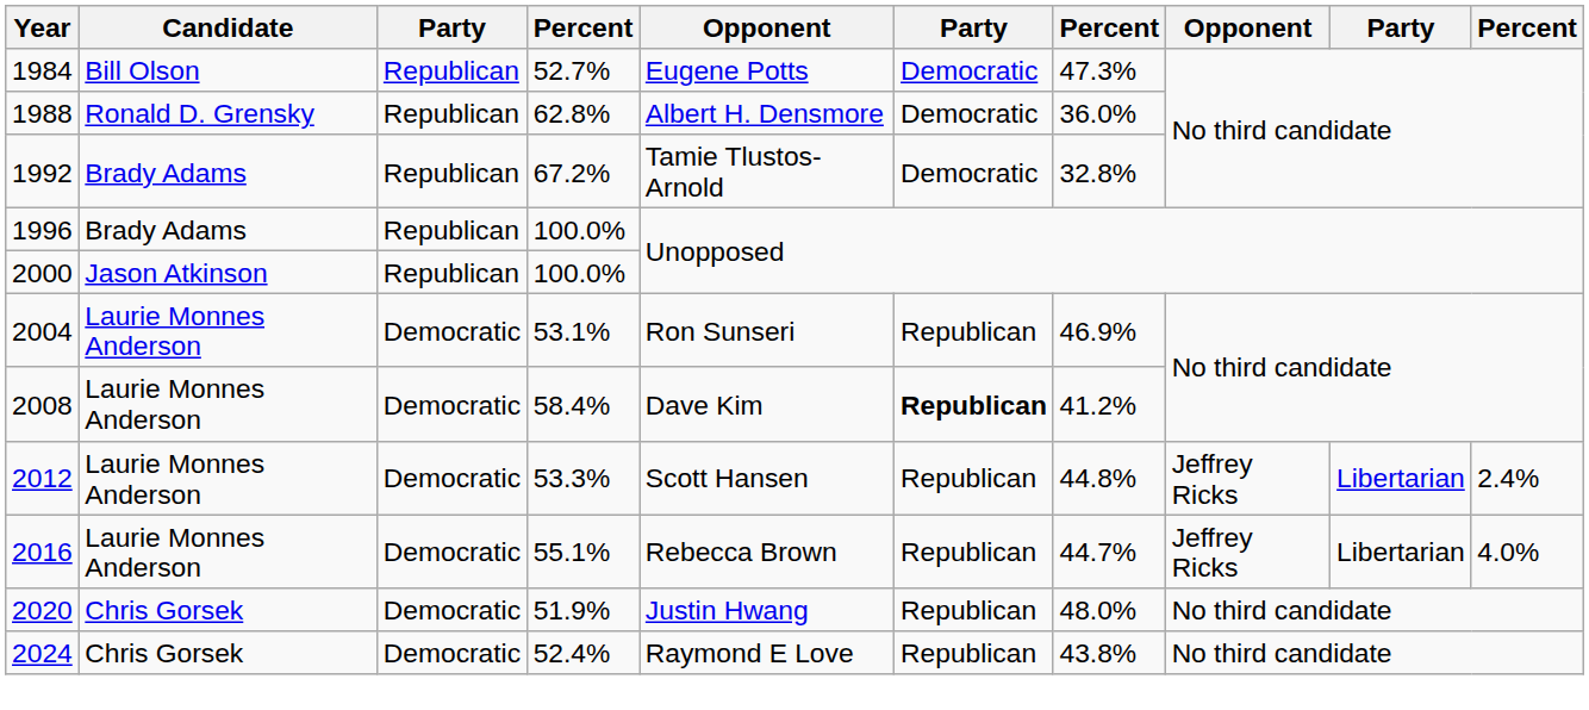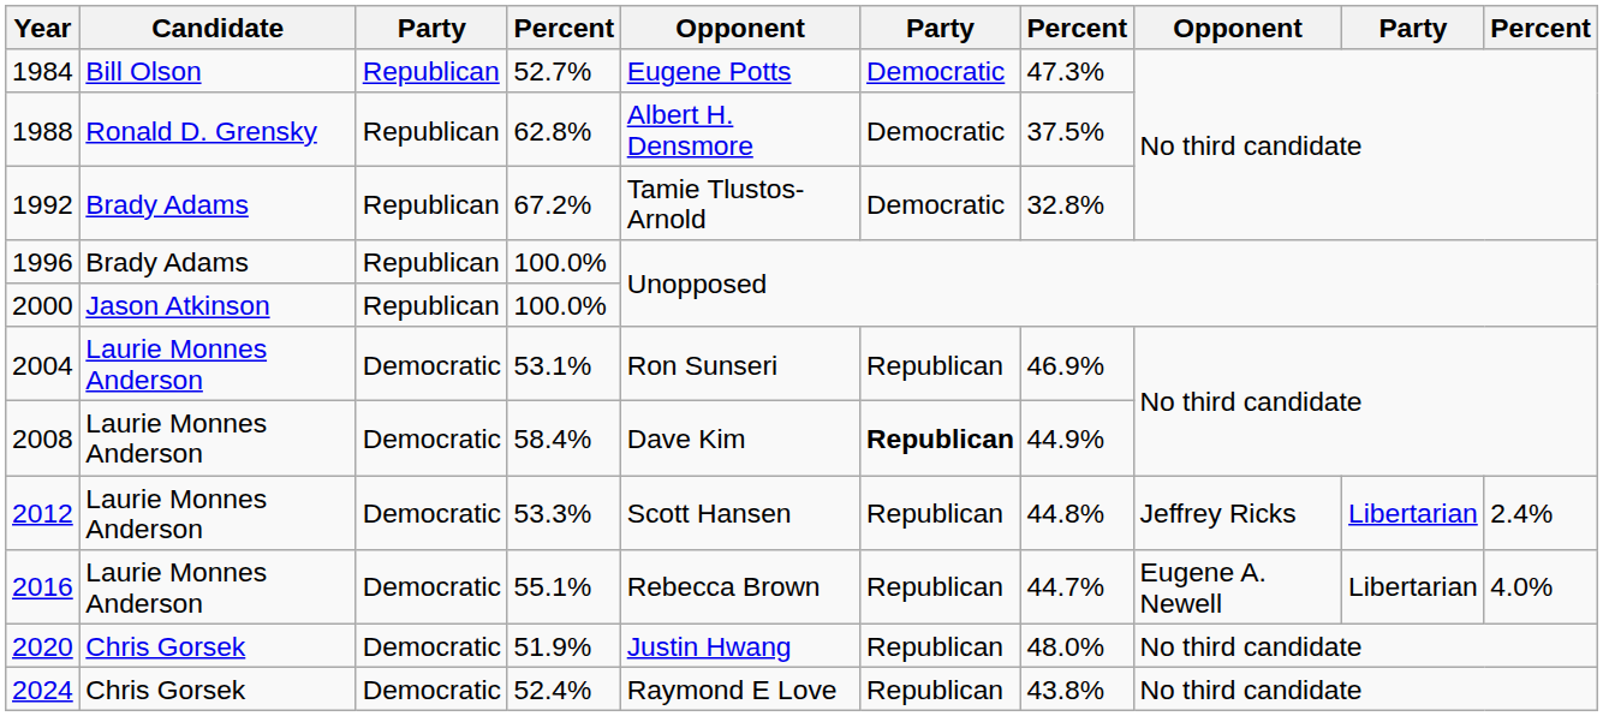 <table class="wikitable sortable" style="margin:0.5em auto; font-size:95%;">
 <tr>
 <th>Year</th>
 <th>Candidate</th>
 <th>Party</th>
 <th>Percent</th>
 <th>Opponent</th>
 <th>Party</th>
 <th>Percent</th>
 <th>Opponent</th>
 <th>Party</th>
 <th>Percent</th>
 </tr>
 <tr>
 <td>1984</td>
 <td><a href='#'>Bill Olson</a></td>
 <td><a href='#'>Republican</a></td>
 <td>52.7%</td>
 <td><a href='#'>Eugene Potts</a></td>
 <td><a href='#'>Democratic</a></td>
 <td>47.3%</td>
 <td colspan=3 rowspan=3>No third candidate</td>
 </tr>
 <tr>
 <td>1988</td>
 <td><a href='#'>Ronald D. Grensky</a></td>
 <td>Republican</td>
 <td>62.8%</td>
 <td><a href='#'>Albert H. Densmore</a></td>
 <td>Democratic</td>
-<td>36.0%</td>
+<td>37.5%</td>
 </tr>
 <tr>
 <td>1992</td>
 <td><a href='#'>Brady Adams</a></td>
 <td>Republican</td>
 <td>67.2%</td>
 <td>Tamie Tlustos-Arnold</td>
 <td>Democratic</td>
 <td>32.8%</td>
 </tr>
 <tr>
 <td>1996</td>
 <td>Brady Adams</td>
 <td>Republican</td>
 <td>100.0%</td>
 <td colspan=6 rowspan=2>Unopposed</td>
 </tr>
 <tr>
 <td>2000</td>
 <td><a href='#'>Jason Atkinson</a></td>
 <td>Republican</td>
 <td>100.0%</td>
 </tr>
 <tr>
 <td>2004</td>
 <td><a href='#'>Laurie Monnes Anderson</a></td>
 <td>Democratic</td>
 <td>53.1%</td>
 <td>Ron Sunseri</td>
 <td>Republican</td>
 <td>46.9%</td>
 <td colspan=3 rowspan=2>No third candidate</td>
 </tr>
 <tr>
 <td>2008</td>
 <td>Laurie Monnes Anderson</td>
 <td>Democratic</td>
 <td>58.4%</td>
 <td>Dave Kim</td>
 <td><strong>Republican</strong></td>
-<td>41.2%</td>
+<td>44.9%</td>
 </tr>
 <tr>
 <td><a href='#'>2012</a></td>
 <td>Laurie Monnes Anderson</td>
 <td>Democratic</td>
 <td>53.3%</td>
 <td>Scott Hansen</td>
 <td>Republican</td>
 <td>44.8%</td>
 <td>Jeffrey Ricks</td>
 <td><a href='#'>Libertarian</a></td>
 <td>2.4%</td>
 </tr>
 <tr>
 <td><a href='#'>2016</a></td>
 <td>Laurie Monnes Anderson</td>
 <td>Democratic</td>
 <td>55.1%</td>
 <td>Rebecca Brown</td>
 <td>Republican</td>
 <td>44.7%</td>
-<td>Jeffrey Ricks</td>
+<td>Eugene A. Newell</td>
 <td>Libertarian</td>
 <td>4.0%</td>
 </tr>
 <tr>
 <td><a href='#'>2020</a></td>
 <td><a href='#'>Chris Gorsek</a></td>
 <td>Democratic</td>
 <td>51.9%</td>
 <td><a href='#'>Justin Hwang</a></td>
 <td>Republican</td>
 <td>48.0%</td>
 <td colspan=3>No third candidate</td>
 </tr>
 <tr>
 <td><a href='#'>2024</a></td>
 <td>Chris Gorsek</td>
 <td>Democratic</td>
 <td>52.4%</td>
 <td>Raymond E Love</td>
 <td>Republican</td>
 <td>43.8%</td>
 <td colspan=3>No third candidate</td>
 </tr>
 </table>
